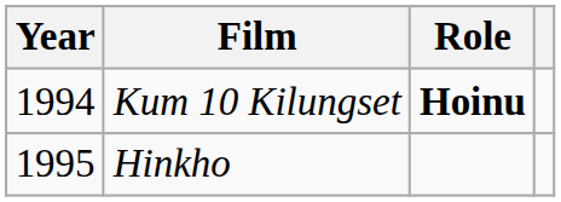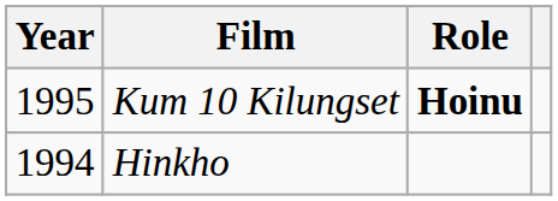 <table class="wikitable">
 <tr>
 <th>Year</th>
 <th>Film</th>
 <th>Role</th>
 <th></th>
 </tr>
 <tr>
-<td>1994</td>
+<td>1995</td>
 <td><em>Kum 10 Kilungset</em></td>
 <td><strong>Hoinu</strong></td>
 <td></td>
 </tr>
 <tr>
-<td>1995</td>
+<td>1994</td>
 <td><em>Hinkho</em></td>
 <td></td>
 <td></td>
 </tr>
 </table>
